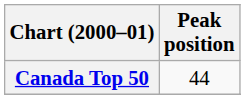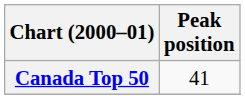 <table class="wikitable sortable plainrowheaders" style="text-align:center;">
 <tr>
 <th scope="col">Chart (2000–01)</th>
 <th scope="col">Peak<br>position</th>
 </tr>
 <tr>
 <th scope="row"><a href='#'>Canada Top 50</a></th>
-<td style="text-align:center;">44</td>
+<td style="text-align:center;">41</td>
 </tr>
 <tr>
 </tr>
 <tr>
 </tr>
 <tr>
 </tr>
 <tr>
 </tr>
 </table>
